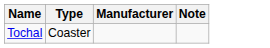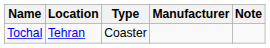 <table class="wikitable sortable">
 <tr>
 <th>Name</th>
+<th>Location</th>
 <th>Type</th>
 <th>Manufacturer</th>
 <th>Note</th>
 </tr>
 <tr>
 <td><a href='#'>Tochal</a></td>
+<td><a href='#'>Tehran</a></td>
 <td>Coaster</td>
 <td></td>
 <td></td>
 </tr>
 </table>
